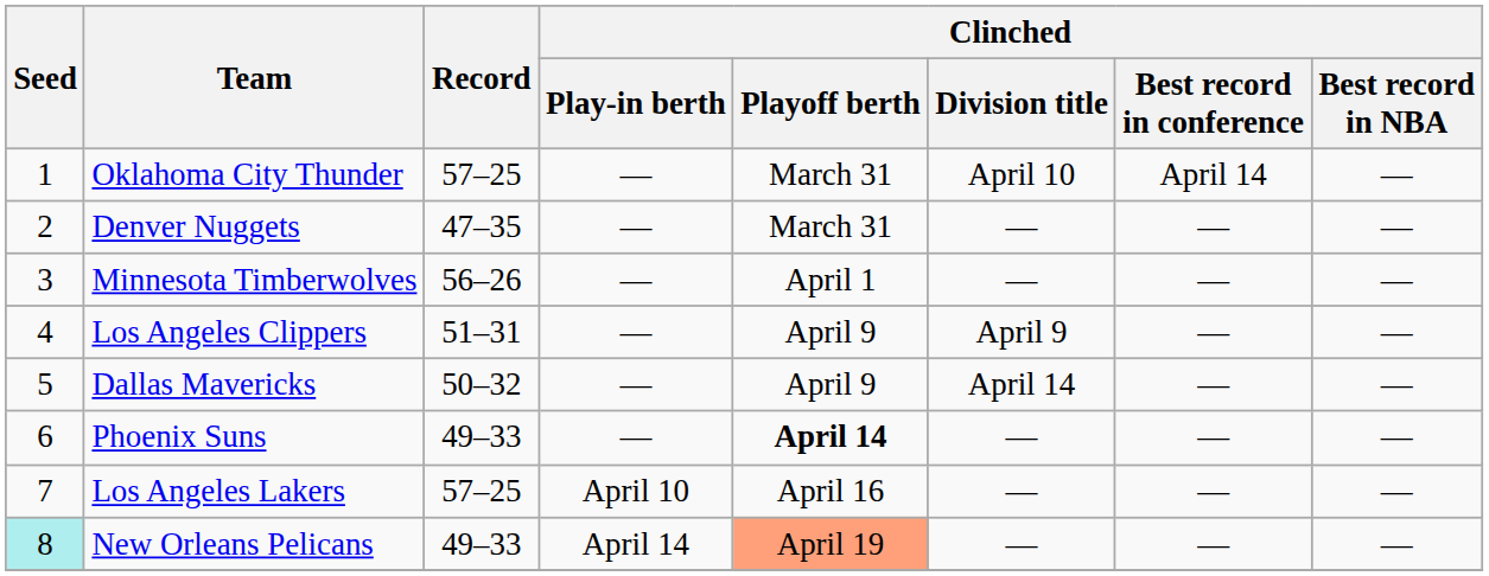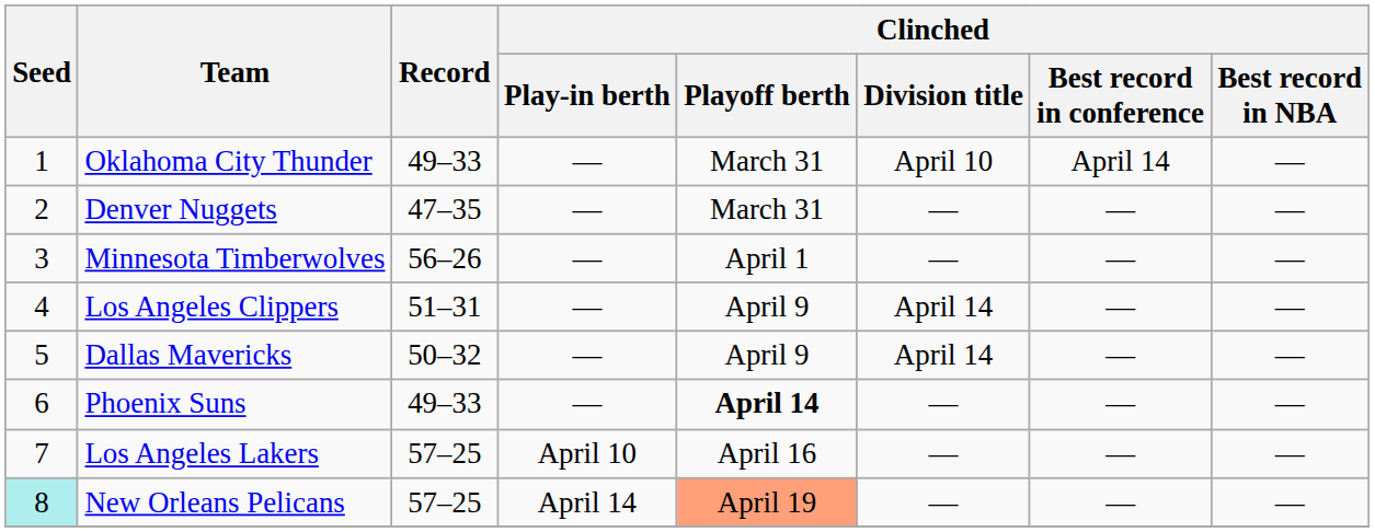 <table class="wikitable" style="font-size:95%; text-align:center">
 <tr>
 <th rowspan=2>Seed</th>
 <th rowspan=2>Team</th>
 <th rowspan=2>Record</th>
 <th colspan=5>Clinched</th>
 </tr>
 <tr>
 <th>Play-in berth</th>
 <th>Playoff berth</th>
 <th>Division title</th>
 <th>Best record<br>in conference</th>
 <th>Best record<br>in NBA</th>
 </tr>
 <tr>
 <td>1</td>
 <td align=left><a href='#'>Oklahoma City Thunder</a></td>
-<td>57–25</td>
+<td>49–33</td>
 <td>—</td>
 <td>March 31</td>
 <td>April 10</td>
 <td>April 14</td>
 <td>—</td>
 </tr>
 <tr>
 <td>2</td>
 <td align=left><a href='#'>Denver Nuggets</a></td>
 <td>47–35</td>
 <td>—</td>
 <td>March 31</td>
 <td>—</td>
 <td>—</td>
 <td>—</td>
 </tr>
 <tr>
 <td>3</td>
 <td align=left><a href='#'>Minnesota Timberwolves</a></td>
 <td>56–26</td>
 <td>—</td>
 <td>April 1</td>
 <td>—</td>
 <td>—</td>
 <td>—</td>
 </tr>
 <tr>
 <td>4</td>
 <td align=left><a href='#'>Los Angeles Clippers</a></td>
 <td>51–31</td>
 <td>—</td>
 <td>April 9</td>
-<td>April 9</td>
+<td>April 14</td>
 <td>—</td>
 <td>—</td>
 </tr>
 <tr>
 <td>5</td>
 <td align=left><a href='#'>Dallas Mavericks</a></td>
 <td>50–32</td>
 <td>—</td>
 <td>April 9</td>
 <td>April 14</td>
 <td>—</td>
 <td>—</td>
 </tr>
 <tr>
 <td>6</td>
 <td align=left><a href='#'>Phoenix Suns</a></td>
 <td>49–33</td>
 <td>—</td>
 <td><strong>April 14</strong></td>
 <td>—</td>
 <td>—</td>
 <td>—</td>
 </tr>
 <tr>
 <td>7</td>
 <td align=left><a href='#'>Los Angeles Lakers</a></td>
 <td>57–25</td>
 <td>April 10</td>
 <td>April 16</td>
 <td>—</td>
 <td>—</td>
 <td>—</td>
 </tr>
 <tr>
 <td style="background: paleturquoise;">8</td>
 <td align=left><a href='#'>New Orleans Pelicans</a></td>
-<td>49–33</td>
+<td>57–25</td>
 <td>April 14</td>
 <td style="background: lightsalmon;">April 19</td>
 <td>—</td>
 <td>—</td>
 <td>—</td>
 </tr>
 <tr>
 </tr>
 </table>
